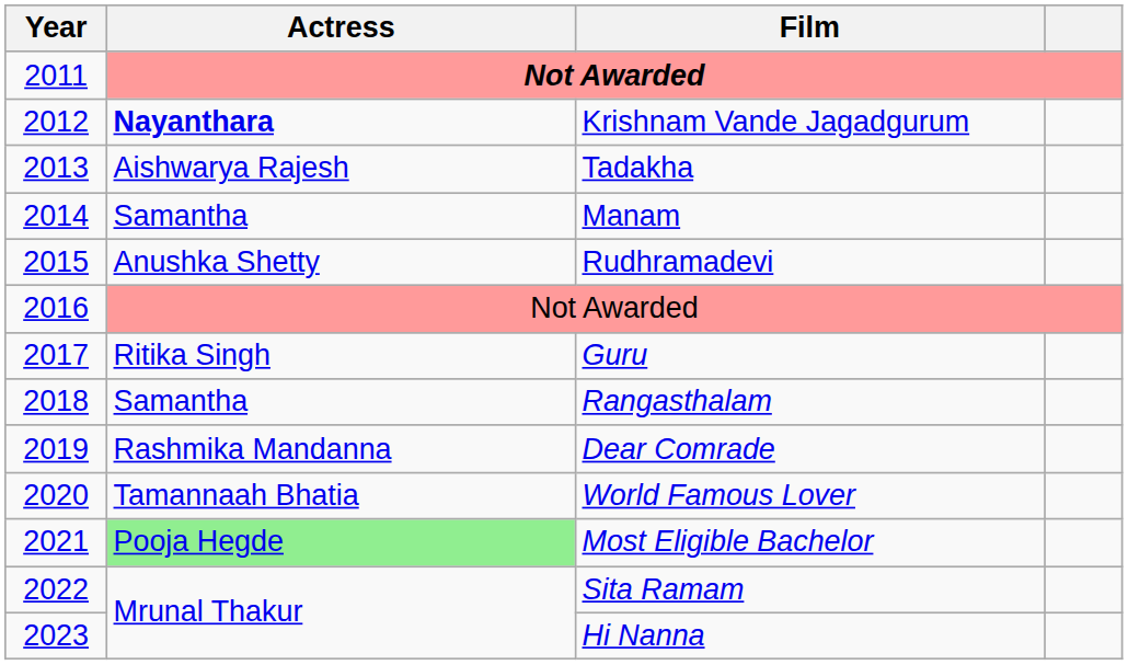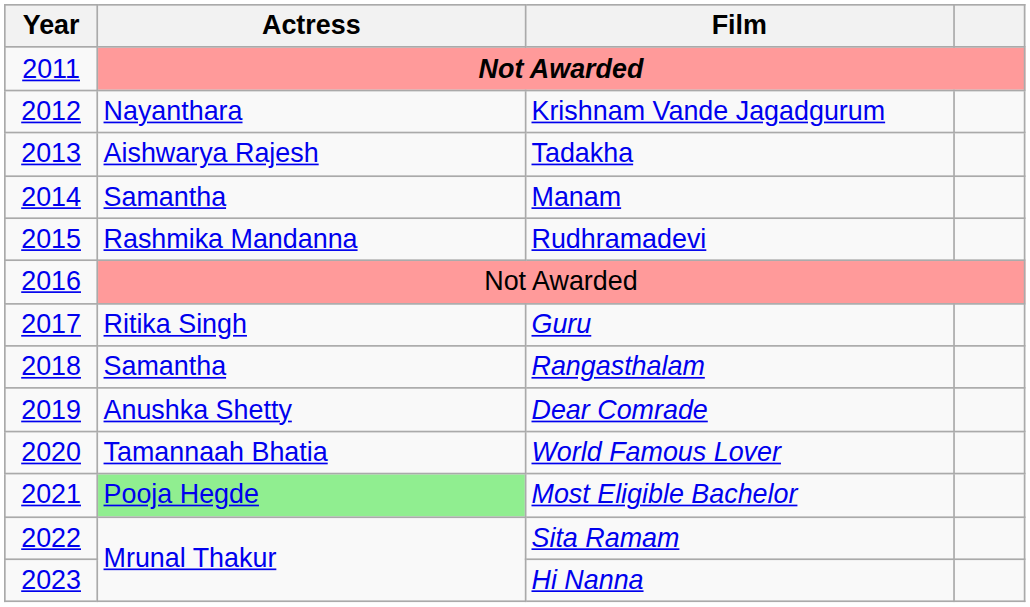 <table class="wikitable sortable">
 <tr>
 <th style="width:5%;">Year</th>
 <th style="width:30%;">Actress</th>
 <th style="width:30%;">Film</th>
 <th style="width:5%;" class="unsortable"></th>
 </tr>
 <tr>
 <td style="text-align:center"><a href='#'>2011</a></td>
 <td bgcolor=#ff9a9a colspan="3" style="text-align:center"><strong><em>Not Awarded<em> <strong></td>
 </tr>
 <tr>
 <td style="text-align:center"><a href='#'>2012</a></td>
-<td><strong><a href='#'>Nayanthara</a></strong></td>
+<td><a href='#'>Nayanthara</a></td>
 <td></em><a href='#'>Krishnam Vande Jagadgurum</a><em></td>
 <td style="text-align:center"></td>
 </tr>
 <tr>
 <td style="text-align:center"><a href='#'>2013</a></td>
 <td><a href='#'>Aishwarya Rajesh</a></td>
 <td></em><a href='#'>Tadakha</a><em></td>
 <td style="text-align:center"></td>
 </tr>
 <tr>
 <td style="text-align:center"><a href='#'>2014</a></td>
 <td><a href='#'>Samantha</a></td>
 <td></em><a href='#'>Manam</a><em></td>
 <td style="text-align:center"></td>
 </tr>
 <tr>
 <td style="text-align:center"><a href='#'>2015</a></td>
-<td><a href='#'>Anushka Shetty</a></td>
+<td><a href='#'>Rashmika Mandanna</a></td>
 <td></em><a href='#'>Rudhramadevi</a><em></td>
 <td style="text-align:center"></td>
 </tr>
 <tr>
 <td style="text-align:center"><a href='#'>2016</a></td>
 <td bgcolor=#ff9a9a colspan="3" style="text-align:center"></em></strong>Not Awarded</em> </strong></td>
 </tr>
 <tr>
 <td style="text-align:center"><a href='#'>2017</a></td>
 <td><a href='#'>Ritika Singh</a></td>
 <td><em><a href='#'>Guru</a></em></td>
 <td style="text-align:center"></td>
 </tr>
 <tr>
 <td style="text-align:center"><a href='#'>2018</a></td>
 <td><a href='#'>Samantha</a></td>
 <td><em><a href='#'>Rangasthalam</a></em></td>
 <td style="text-align:center"></td>
 </tr>
 <tr>
 <td style="text-align:center"><a href='#'>2019</a></td>
-<td><a href='#'>Rashmika Mandanna</a></td>
+<td><a href='#'>Anushka Shetty</a></td>
 <td><em><a href='#'>Dear Comrade</a></em></td>
 <td style="text-align:center"></td>
 </tr>
 <tr>
 <td style="text-align:center"><a href='#'>2020</a></td>
 <td><a href='#'>Tamannaah Bhatia</a></td>
 <td><em><a href='#'>World Famous Lover</a></em></td>
 <td style="text-align:center"></td>
 </tr>
 <tr>
 <td style="text-align:center"><a href='#'>2021</a></td>
 <td style="background: lightgreen;"><a href='#'>Pooja Hegde</a></td>
 <td><em><a href='#'>Most Eligible Bachelor</a></em></td>
 <td style="text-align:center"></td>
 </tr>
 <tr>
 <td style="text-align:center"><a href='#'>2022</a></td>
 <td rowspan="2"><a href='#'>Mrunal Thakur</a></td>
 <td><em><a href='#'>Sita Ramam</a></em></td>
 <td style="text-align:center"></td>
 </tr>
 <tr>
 <td style="text-align:center"><a href='#'>2023</a></td>
 <td><em><a href='#'>Hi Nanna</a></em></td>
 <td style="text-align:center"></td>
 </tr>
 </table>
